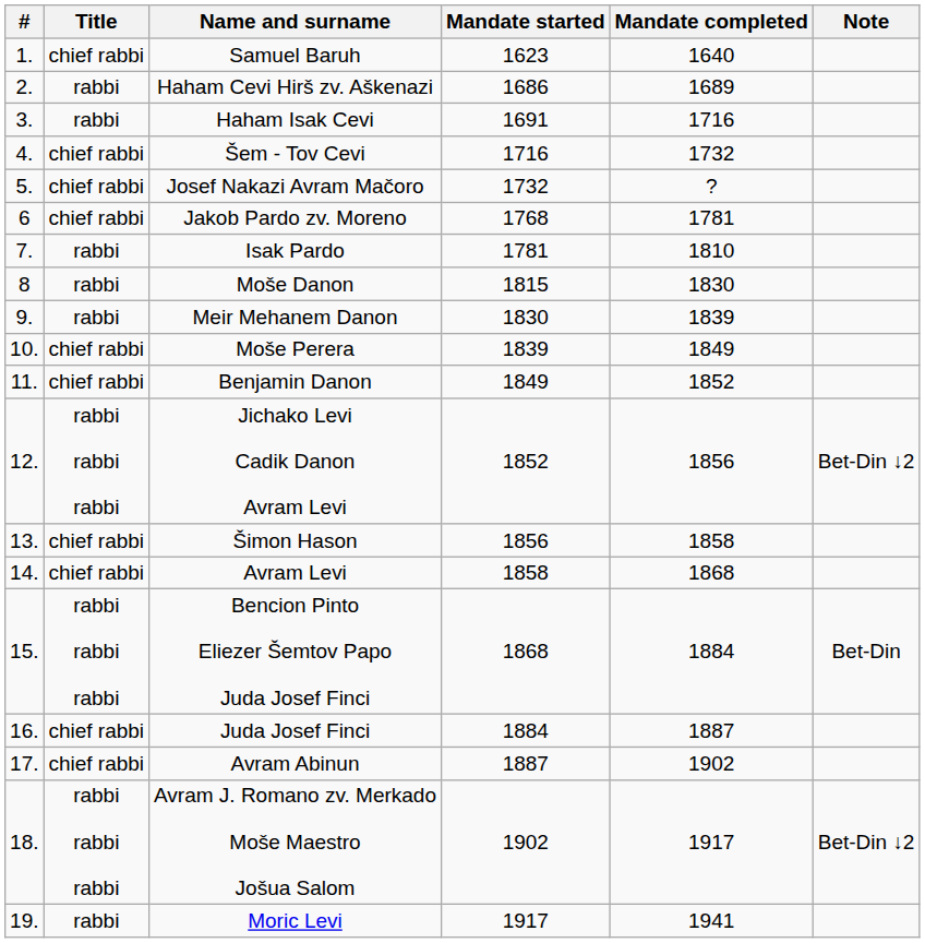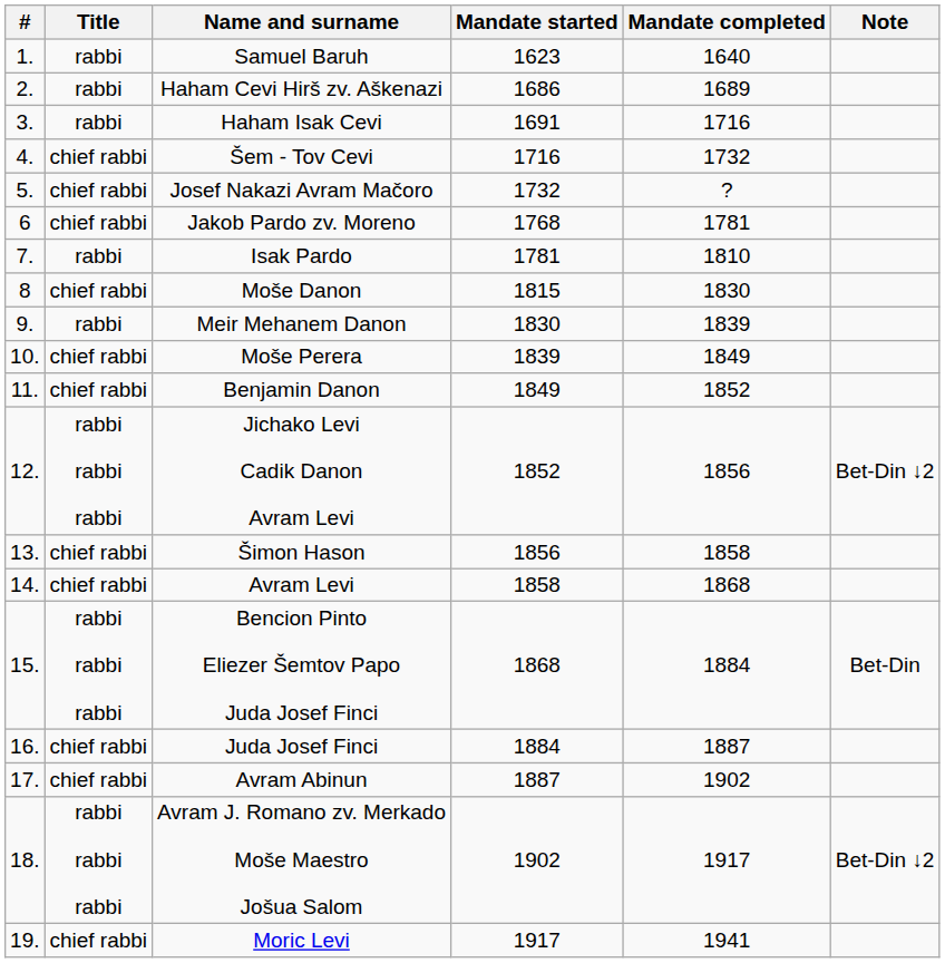 <table class="wikitable" style="text-align: center; font-size:90%;">
 <tr>
 <th>#</th>
 <th>Title</th>
 <th>Name and surname</th>
 <th>Mandate started</th>
 <th>Mandate completed</th>
 <th>Note</th>
 </tr>
 <tr>
 <td>1.</td>
-<td>chief rabbi</td>
+<td>rabbi</td>
 <td>Samuel Baruh</td>
 <td>1623</td>
 <td>1640</td>
 <td></td>
 </tr>
 <tr>
 <td>2.</td>
 <td>rabbi</td>
 <td>Haham Cevi Hirš zv. Aškenazi</td>
 <td>1686</td>
 <td>1689</td>
 <td></td>
 </tr>
 <tr>
 <td>3.</td>
 <td>rabbi</td>
 <td>Haham Isak Cevi</td>
 <td>1691</td>
 <td>1716</td>
 <td></td>
 </tr>
 <tr>
 <td>4.</td>
 <td>chief rabbi</td>
 <td>Šem - Tov Cevi</td>
 <td>1716</td>
 <td>1732</td>
 <td></td>
 </tr>
 <tr>
 <td>5.</td>
 <td>chief rabbi</td>
 <td>Josef Nakazi Avram Mačoro</td>
 <td>1732</td>
 <td>?</td>
 <td></td>
 </tr>
 <tr>
 <td>6</td>
 <td>chief rabbi</td>
 <td>Jakob Pardo zv. Moreno</td>
 <td>1768</td>
 <td>1781</td>
 <td></td>
 </tr>
 <tr>
 <td>7.</td>
 <td>rabbi</td>
 <td>Isak Pardo</td>
 <td>1781</td>
 <td>1810</td>
 <td></td>
 </tr>
 <tr>
 <td>8</td>
-<td>rabbi</td>
+<td>chief rabbi</td>
 <td>Moše Danon</td>
 <td>1815</td>
 <td>1830</td>
 <td></td>
 </tr>
 <tr>
 <td>9.</td>
 <td>rabbi</td>
 <td>Meir Mehanem Danon</td>
 <td>1830</td>
 <td>1839</td>
 <td></td>
 </tr>
 <tr>
 <td>10.</td>
 <td>chief rabbi</td>
 <td>Moše Perera</td>
 <td>1839</td>
 <td>1849</td>
 <td></td>
 </tr>
 <tr>
 <td>11.</td>
 <td>chief rabbi</td>
 <td>Benjamin Danon</td>
 <td>1849</td>
 <td>1852</td>
 <td></td>
 </tr>
 <tr>
 <td>12.</td>
 <td>rabbi <br><br> rabbi <br><br> rabbi</td>
 <td>Jichako Levi<br><br>Cadik Danon<br><br> Avram Levi</td>
 <td>1852</td>
 <td>1856</td>
 <td>Bet-Din ↓2</td>
 </tr>
 <tr>
 <td>13.</td>
 <td>chief rabbi</td>
 <td>Šimon Hason</td>
 <td>1856</td>
 <td>1858</td>
 <td></td>
 </tr>
 <tr>
 <td>14.</td>
 <td>chief rabbi</td>
 <td>Avram Levi</td>
 <td>1858</td>
 <td>1868</td>
 <td></td>
 </tr>
 <tr>
 <td>15.</td>
 <td>rabbi <br><br> rabbi <br><br> rabbi</td>
 <td>Bencion Pinto<br><br> Eliezer Šemtov Papo<br><br>Juda Josef Finci</td>
 <td>1868</td>
 <td>1884</td>
 <td>Bet-Din</td>
 </tr>
 <tr>
 <td>16.</td>
 <td>chief rabbi</td>
 <td>Juda Josef Finci</td>
 <td>1884</td>
 <td>1887</td>
 <td></td>
 </tr>
 <tr>
 <td>17.</td>
 <td>chief rabbi</td>
 <td>Avram Abinun</td>
 <td>1887</td>
 <td>1902</td>
 <td></td>
 </tr>
 <tr>
 <td>18.</td>
 <td>rabbi <br><br> rabbi <br><br> rabbi</td>
 <td>Avram J. Romano zv. Merkado<br><br>Moše Maestro<br><br> Jošua Salom</td>
 <td>1902</td>
 <td>1917</td>
 <td>Bet-Din ↓2</td>
 </tr>
 <tr>
 <td>19.</td>
-<td>rabbi</td>
+<td>chief rabbi</td>
 <td><a href='#'>Moric Levi</a></td>
 <td>1917</td>
 <td>1941</td>
 <td></td>
 </tr>
 </table>
